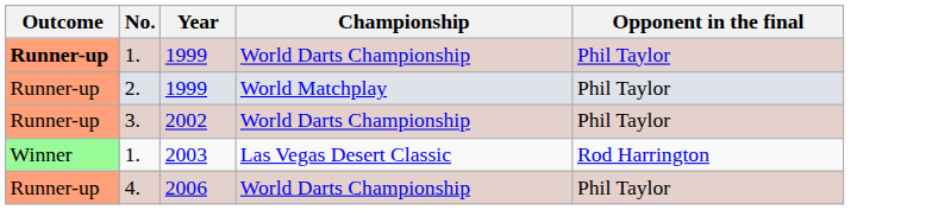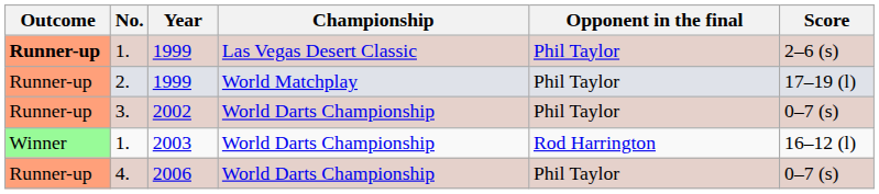 <table class="sortable wikitable">
 <tr>
 <th style="width:80px;">Outcome</th>
 <th style="width:20px;">No.</th>
 <th style="width:50px;">Year</th>
 <th style="width:250px;">Championship</th>
 <th style="width:200px;">Opponent in the final</th>
+<th style="width:70px;">Score</th>
 </tr>
 <tr style="background:#e5d1cb;">
 <td style="background:#ffa07a;"><strong>Runner-up</strong></td>
 <td>1.</td>
 <td><a href='#'>1999</a></td>
-<td><a href='#'>World Darts Championship</a></td>
+<td><a href='#'>Las Vegas Desert Classic</a></td>
 <td> <a href='#'>Phil Taylor</a></td>
+<td>2–6 (s)</td>
 </tr>
 <tr style="background:#dfe2e9;">
 <td style="background:#ffa07a;">Runner-up</td>
 <td>2.</td>
 <td><a href='#'>1999</a></td>
 <td><a href='#'>World Matchplay</a></td>
 <td> Phil Taylor</td>
+<td>17–19 (l)</td>
 </tr>
 <tr style="background:#e5d1cb;">
 <td style="background:#ffa07a;">Runner-up</td>
 <td>3.</td>
 <td><a href='#'>2002</a></td>
 <td><a href='#'>World Darts Championship</a></td>
 <td> Phil Taylor</td>
+<td>0–7 (s)</td>
 </tr>
 <tr>
 <td style="background:#98FB98">Winner</td>
 <td>1.</td>
 <td><a href='#'>2003</a></td>
-<td><a href='#'>Las Vegas Desert Classic</a></td>
+<td><a href='#'>World Darts Championship</a></td>
 <td> <a href='#'>Rod Harrington</a></td>
+<td>16–12 (l)</td>
 </tr>
 <tr style="background:#e5d1cb;">
 <td style="background:#ffa07a;">Runner-up</td>
 <td>4.</td>
 <td><a href='#'>2006</a></td>
 <td><a href='#'>World Darts Championship</a></td>
 <td> Phil Taylor</td>
+<td>0–7 (s)</td>
 </tr>
 </table>
